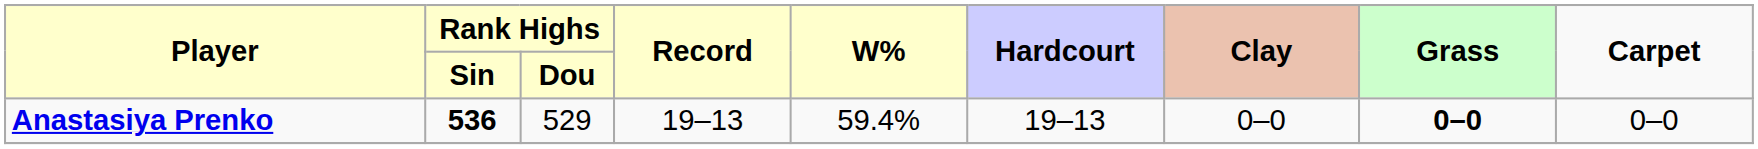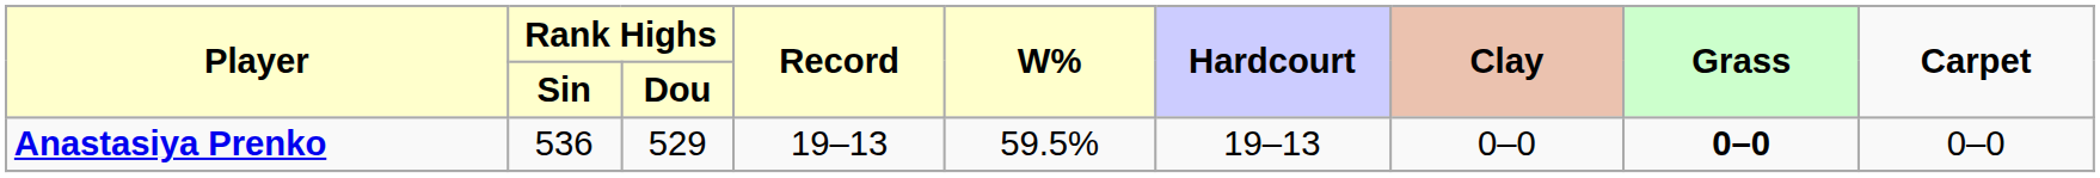 <table class="wikitable sortable" style=font-size:90%;text-align:center>
 <tr>
 <td rowspan=2 width=200 bgcolor=ffffcc><strong>Player</strong></td>
 <td colspan=2 width=80 bgcolor=ffffcc><strong>Rank Highs</strong></td>
 <td rowspan=2 width=80 bgcolor=ffffcc><strong>Record</strong></td>
 <td rowspan=2 width=80 bgcolor=ffffcc><strong>W%</strong></td>
 <td rowspan=2 width=90 bgcolor=CCCCFF><strong>Hardcourt</strong></td>
 <td rowspan=2 width=90 bgcolor=EBC2AF><strong>Clay</strong></td>
 <td rowspan=2 width=90 bgcolor=CCFFCC><strong>Grass</strong></td>
 <td rowspan=2 width=90><strong>Carpet</strong></td>
 </tr>
 <tr>
 <td width=40 bgcolor=ffffcc><strong>Sin</strong></td>
 <td width=40 bgcolor=ffffcc><strong>Dou</strong></td>
 </tr>
 <tr>
 <td align=left><strong><a href='#'>Anastasiya Prenko</a></strong></td>
-<td><strong>536</strong></td>
+<td>536</td>
 <td>529</td>
 <td>19–13</td>
-<td>59.4%</td>
+<td>59.5%</td>
 <td>19–13</td>
 <td>0–0</td>
 <td><strong>0–0</strong></td>
 <td>0–0</td>
 </tr>
 <tr>
 </tr>
 </table>
